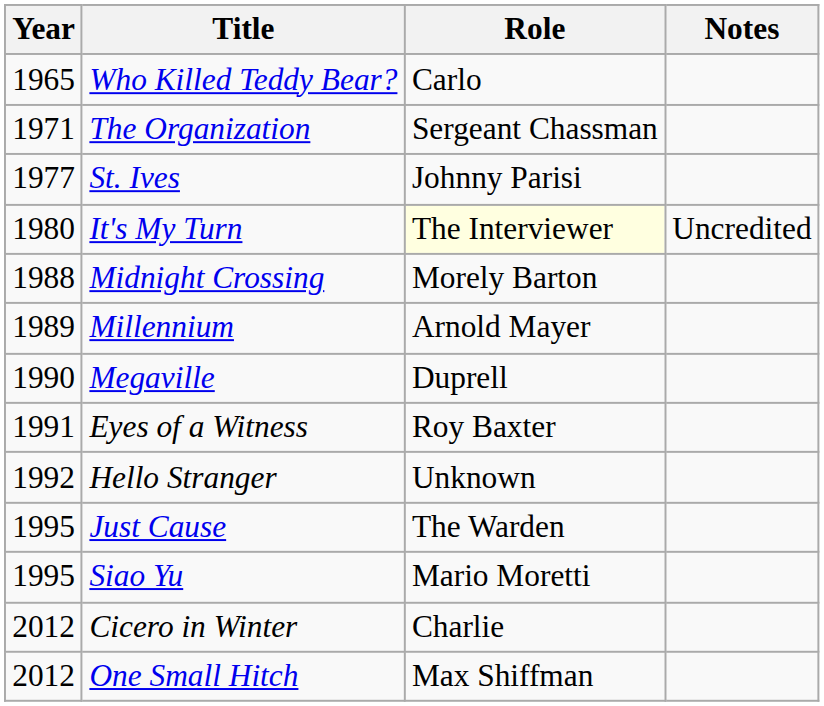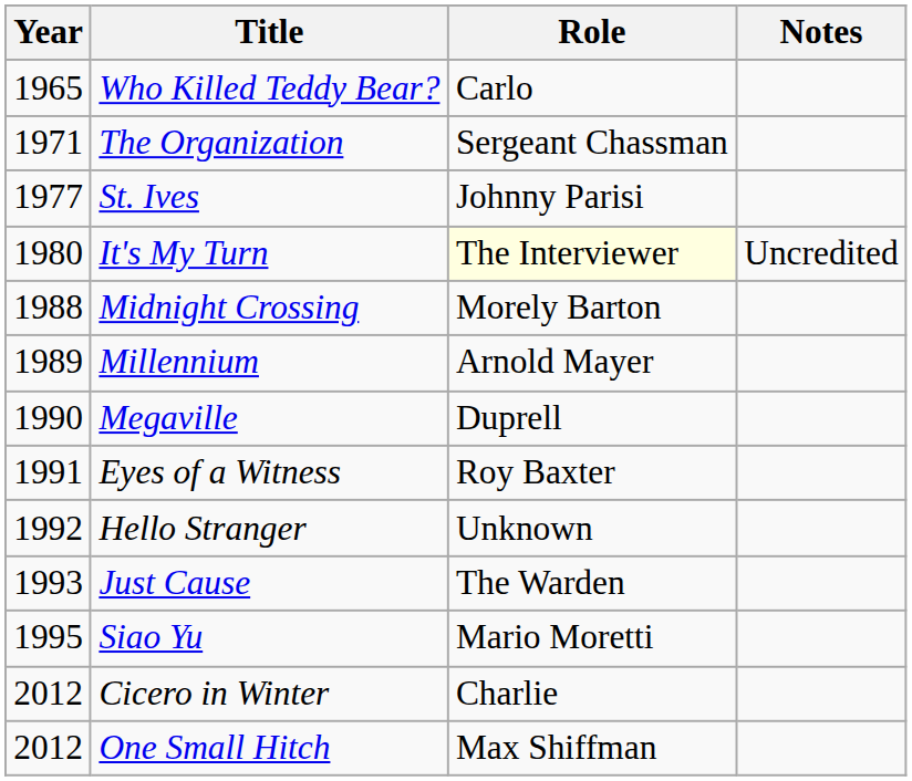 <table class="wikitable sortable">
 <tr>
 <th>Year</th>
 <th>Title</th>
 <th>Role</th>
 <th>Notes</th>
 </tr>
 <tr>
 <td>1965</td>
 <td><em><a href='#'>Who Killed Teddy Bear?</a></em></td>
 <td>Carlo</td>
 <td></td>
 </tr>
 <tr>
 <td>1971</td>
 <td><em><a href='#'>The Organization</a></em></td>
 <td>Sergeant Chassman</td>
 <td></td>
 </tr>
 <tr>
 <td>1977</td>
 <td><em><a href='#'>St. Ives</a></em></td>
 <td>Johnny Parisi</td>
 <td></td>
 </tr>
 <tr>
 <td>1980</td>
 <td><em><a href='#'>It's My Turn</a></em></td>
 <td style="background: lightyellow;">The Interviewer</td>
 <td>Uncredited</td>
 </tr>
 <tr>
 <td>1988</td>
 <td><em><a href='#'>Midnight Crossing</a></em></td>
 <td>Morely Barton</td>
 <td></td>
 </tr>
 <tr>
 <td>1989</td>
 <td><em><a href='#'>Millennium</a></em></td>
 <td>Arnold Mayer</td>
 <td></td>
 </tr>
 <tr>
 <td>1990</td>
 <td><em><a href='#'>Megaville</a></em></td>
 <td>Duprell</td>
 <td></td>
 </tr>
 <tr>
 <td>1991</td>
 <td><em>Eyes of a Witness</em></td>
 <td>Roy Baxter</td>
 <td></td>
 </tr>
 <tr>
 <td>1992</td>
 <td><em>Hello Stranger</em></td>
 <td>Unknown</td>
 <td></td>
 </tr>
 <tr>
-<td>1995</td>
+<td>1993</td>
 <td><em><a href='#'>Just Cause</a></em></td>
 <td>The Warden</td>
 <td></td>
 </tr>
 <tr>
 <td>1995</td>
 <td><em><a href='#'>Siao Yu</a></em></td>
 <td>Mario Moretti</td>
 <td></td>
 </tr>
 <tr>
 <td>2012</td>
 <td><em>Cicero in Winter</em></td>
 <td>Charlie</td>
 <td></td>
 </tr>
 <tr>
 <td>2012</td>
 <td><em><a href='#'>One Small Hitch</a></em></td>
 <td>Max Shiffman</td>
 <td></td>
 </tr>
 </table>
